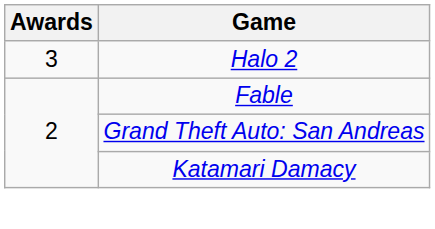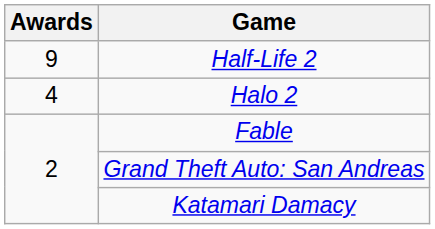 <table class="wikitable floatleft" rowspan="2" style="text-align:center;" background: #f6e39c;>
 <tr>
 <th scope="col">Awards</th>
 <th scope="col">Game</th>
 </tr>
 <tr>
-<td>3</td>
+<td>9</td>
+<td><em><a href='#'>Half-Life 2</a></em></td>
+</tr>
+<tr>
+<td>4</td>
 <td><em><a href='#'>Halo 2</a></em></td>
 </tr>
 <tr>
 <td rowspan=3>2</td>
 <td><em><a href='#'>Fable</a></em></td>
 </tr>
 <tr>
 <td><em><a href='#'>Grand Theft Auto: San Andreas</a></em></td>
 </tr>
 <tr>
 <td><em><a href='#'>Katamari Damacy</a></em></td>
 </tr>
 </table>
